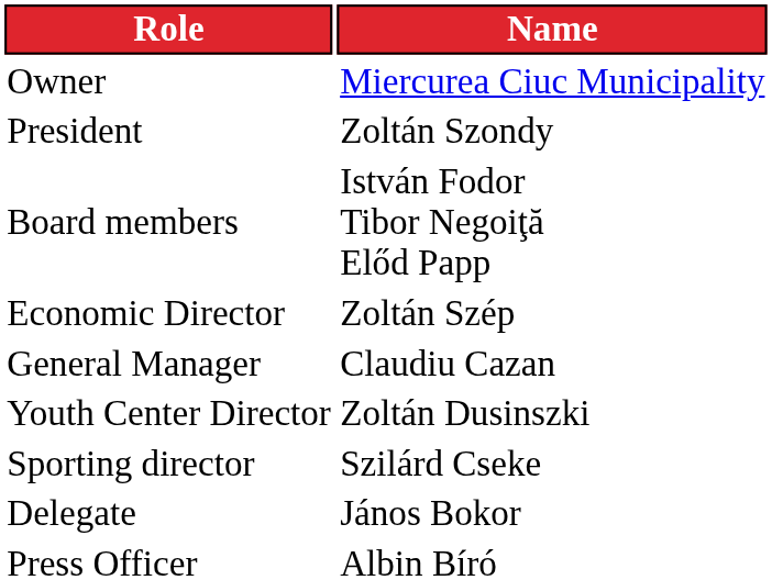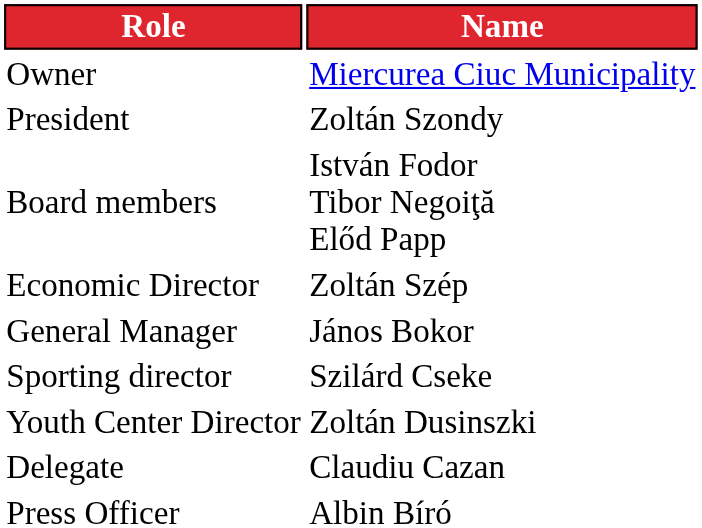 <table class="toccolours">
 <tr>
 <th style="background:#df252d;color:#FFFFFF;border:1px solid #000000;">Role</th>
 <th style="background:#df252d;color:#FFFFFF;border:1px solid #000000;">Name</th>
 </tr>
 <tr>
 <td>Owner</td>
 <td> <a href='#'>Miercurea Ciuc Municipality</a></td>
 </tr>
 <tr>
 <td>President</td>
 <td> Zoltán Szondy</td>
 </tr>
 <tr>
 <td>Board members</td>
 <td> István Fodor <br>  Tibor Negoiţă <br>  Előd Papp</td>
 </tr>
 <tr>
 <td>Economic Director</td>
 <td> Zoltán Szép</td>
 </tr>
 <tr>
 <td>General Manager</td>
-<td> Claudiu Cazan</td>
+<td> János Bokor</td>
+</tr>
+<tr>
+<td>Sporting director</td>
+<td> Szilárd Cseke</td>
 </tr>
 <tr>
 <td>Youth Center Director</td>
 <td> Zoltán Dusinszki</td>
 </tr>
 <tr>
-<td>Sporting director</td>
-<td> Szilárd Cseke</td>
-</tr>
-<tr>
 <td>Delegate</td>
-<td> János Bokor</td>
+<td> Claudiu Cazan</td>
 </tr>
 <tr>
 <td>Press Officer</td>
 <td> Albin Bíró</td>
 </tr>
 </table>
